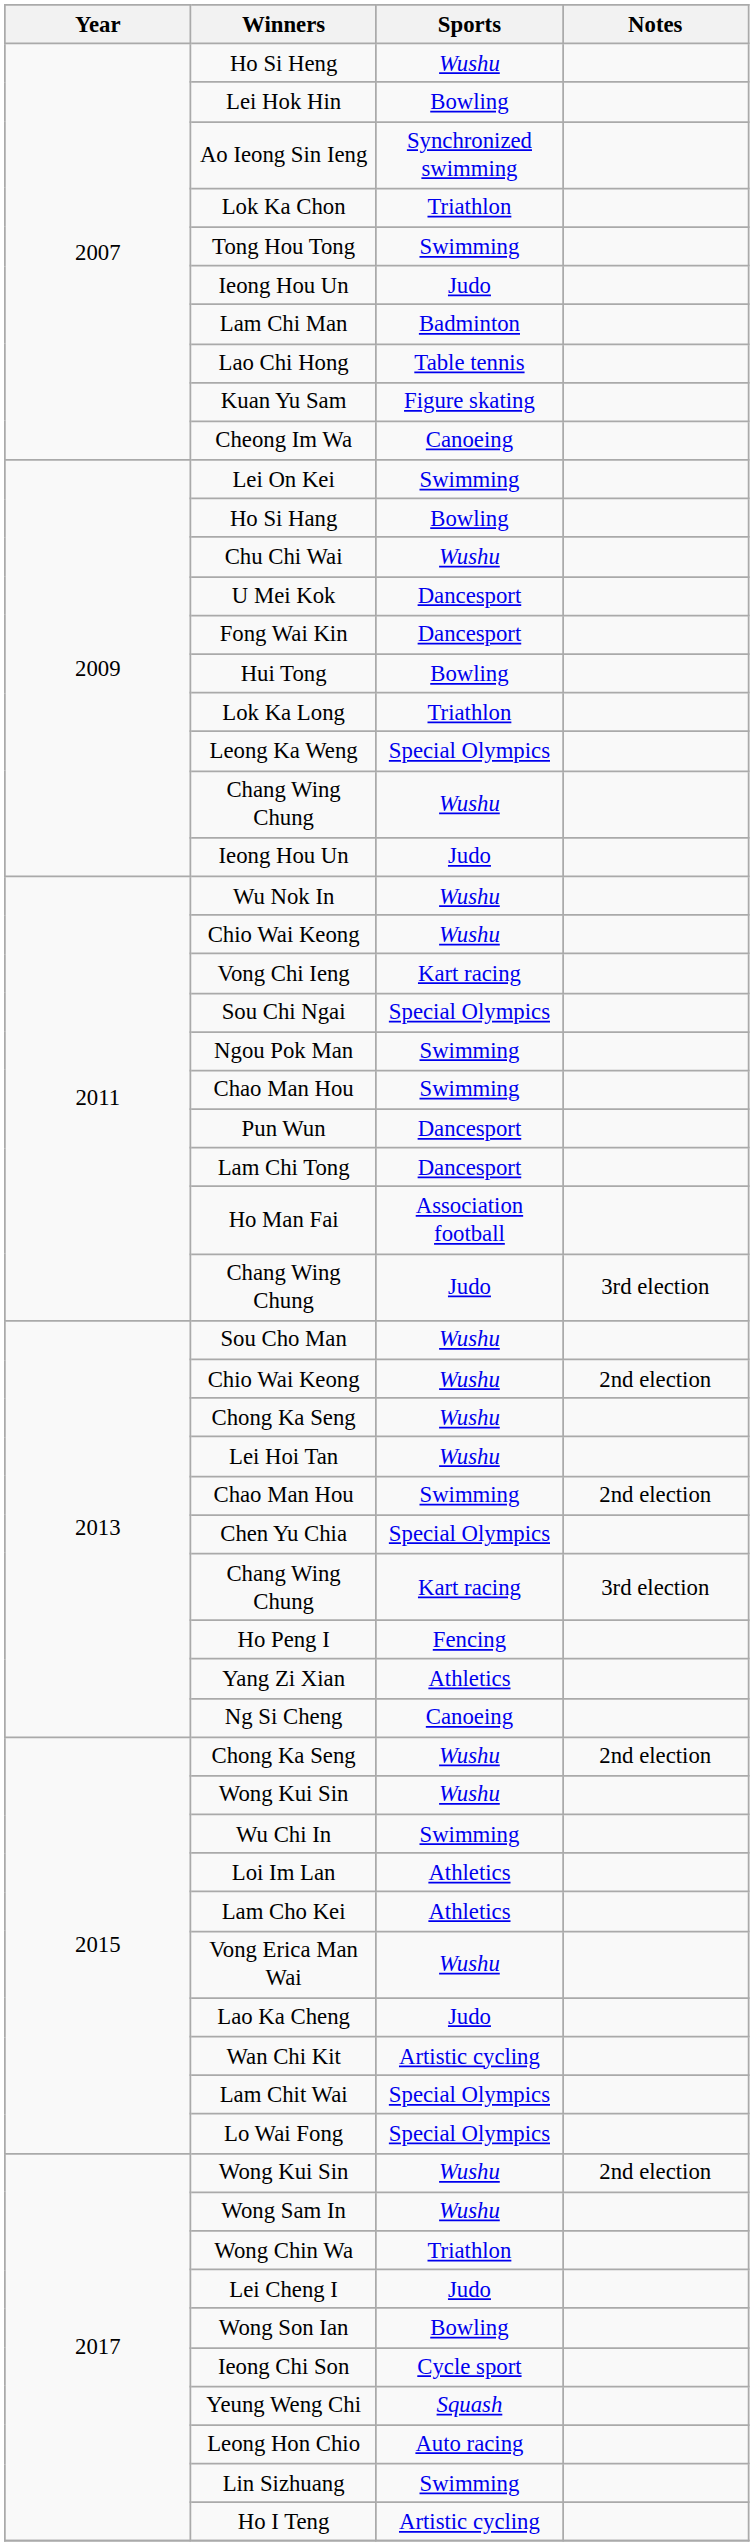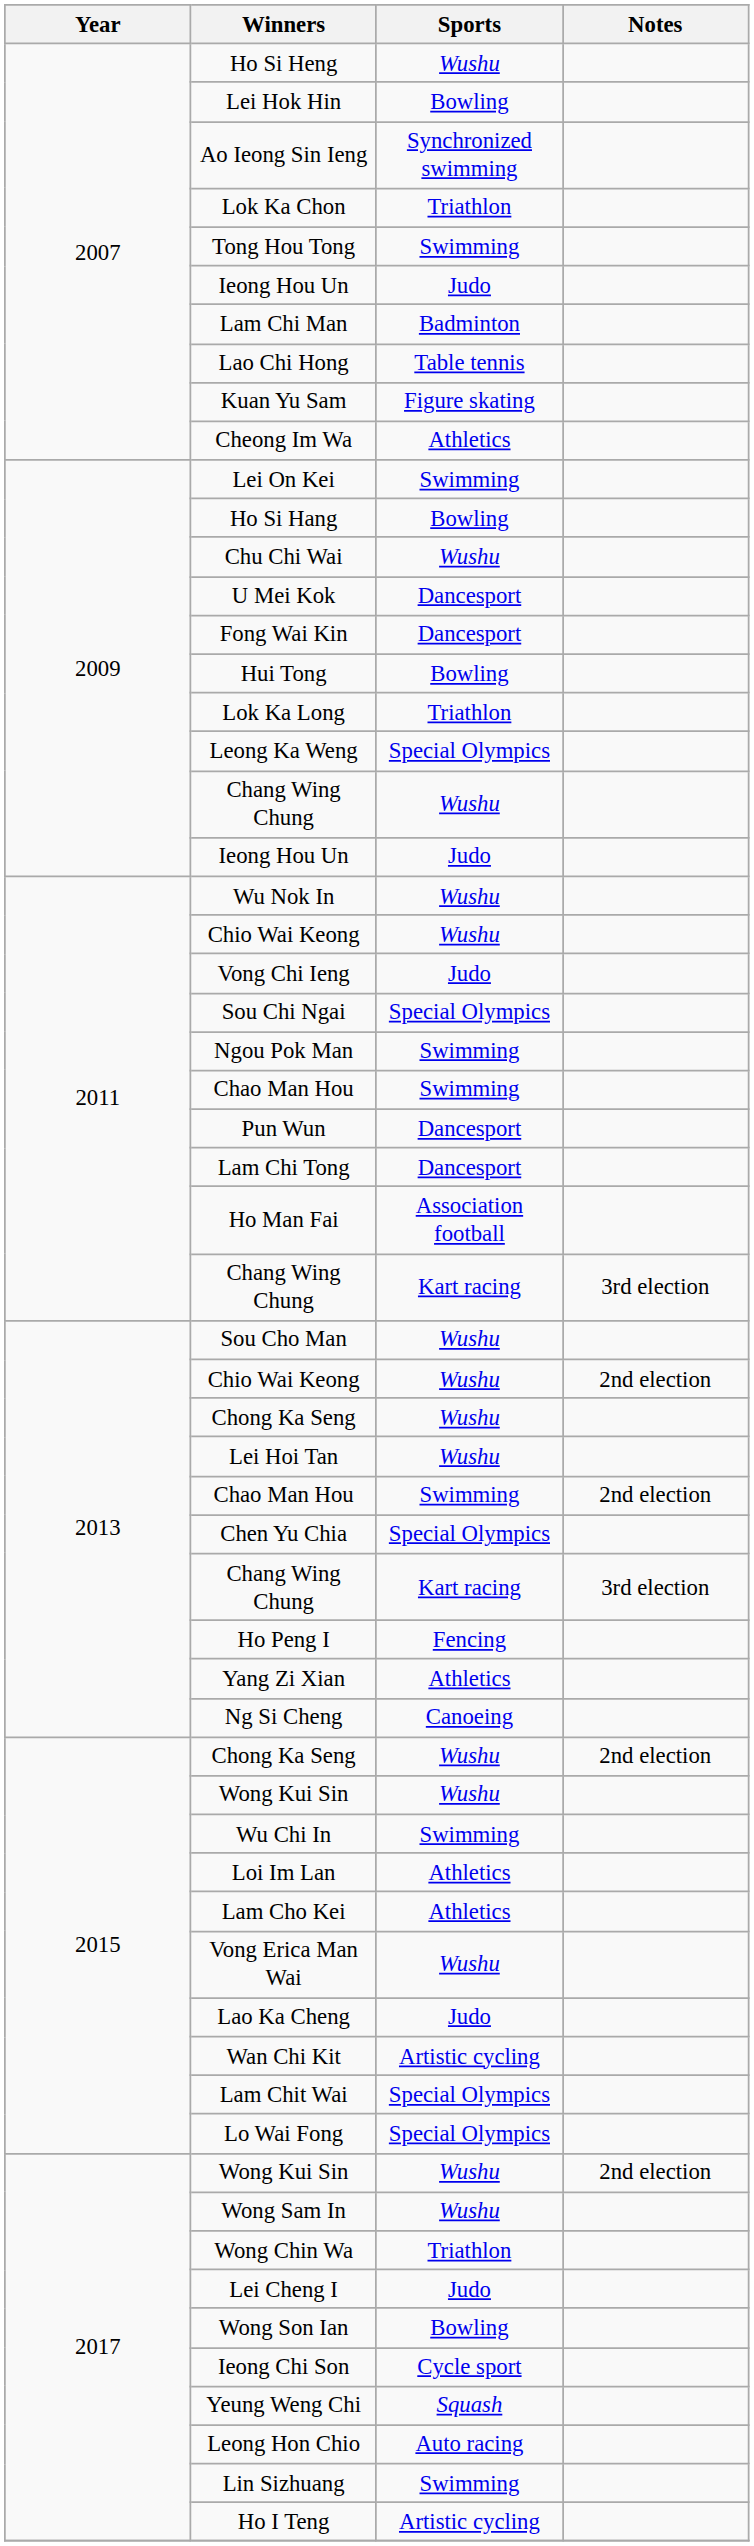 <table class="wikitable" style="text-align: center;font-size:small;">
 <tr>
 <th width="100">Year</th>
 <th width="100">Winners</th>
 <th width="100">Sports</th>
 <th width="100">Notes</th>
 </tr>
 <tr>
 <td rowspan="10">2007</td>
 <td>Ho Si Heng</td>
 <td><em><a href='#'>Wushu</a></em></td>
 <td></td>
 </tr>
 <tr>
 <td>Lei Hok Hin</td>
 <td><a href='#'>Bowling</a></td>
 <td></td>
 </tr>
 <tr>
 <td>Ao Ieong Sin Ieng</td>
 <td><a href='#'>Synchronized swimming</a></td>
 <td></td>
 </tr>
 <tr>
 <td>Lok Ka Chon</td>
 <td><a href='#'>Triathlon</a></td>
 <td></td>
 </tr>
 <tr>
 <td>Tong Hou Tong</td>
 <td><a href='#'>Swimming</a></td>
 <td></td>
 </tr>
 <tr>
 <td>Ieong Hou Un</td>
 <td><a href='#'>Judo</a></td>
 <td></td>
 </tr>
 <tr>
 <td>Lam Chi Man</td>
 <td><a href='#'>Badminton</a></td>
 <td></td>
 </tr>
 <tr>
 <td>Lao Chi Hong</td>
 <td><a href='#'>Table tennis</a></td>
 <td></td>
 </tr>
 <tr>
 <td>Kuan Yu Sam</td>
 <td><a href='#'>Figure skating</a></td>
 <td></td>
 </tr>
 <tr>
 <td>Cheong Im Wa</td>
-<td><a href='#'>Canoeing</a></td>
+<td><a href='#'>Athletics</a></td>
 <td></td>
 </tr>
 <tr>
 <td rowspan="10">2009</td>
 <td>Lei On Kei</td>
 <td><a href='#'>Swimming</a></td>
 <td></td>
 </tr>
 <tr>
 <td>Ho Si Hang</td>
 <td><a href='#'>Bowling</a></td>
 <td></td>
 </tr>
 <tr>
 <td>Chu Chi Wai</td>
 <td><em><a href='#'>Wushu</a></em></td>
 <td></td>
 </tr>
 <tr>
 <td>U Mei Kok</td>
 <td><a href='#'>Dancesport</a></td>
 <td></td>
 </tr>
 <tr>
 <td>Fong Wai Kin</td>
 <td><a href='#'>Dancesport</a></td>
 <td></td>
 </tr>
 <tr>
 <td>Hui Tong</td>
 <td><a href='#'>Bowling</a></td>
 <td></td>
 </tr>
 <tr>
 <td>Lok Ka Long</td>
 <td><a href='#'>Triathlon</a></td>
 <td></td>
 </tr>
 <tr>
 <td>Leong Ka Weng</td>
 <td><a href='#'>Special Olympics</a></td>
 <td></td>
 </tr>
 <tr>
 <td>Chang Wing Chung</td>
 <td><em><a href='#'>Wushu</a></em></td>
 <td></td>
 </tr>
 <tr>
 <td>Ieong Hou Un</td>
 <td><a href='#'>Judo</a></td>
 <td></td>
 </tr>
 <tr>
 <td rowspan="10">2011</td>
 <td>Wu Nok In</td>
 <td><em><a href='#'>Wushu</a></em></td>
 <td></td>
 </tr>
 <tr>
 <td>Chio Wai Keong</td>
 <td><em><a href='#'>Wushu</a></em></td>
 <td></td>
 </tr>
 <tr>
 <td>Vong Chi Ieng</td>
-<td><a href='#'>Kart racing</a></td>
+<td><a href='#'>Judo</a></td>
 <td></td>
 </tr>
 <tr>
 <td>Sou Chi Ngai</td>
 <td><a href='#'>Special Olympics</a></td>
 <td></td>
 </tr>
 <tr>
 <td>Ngou Pok Man</td>
 <td><a href='#'>Swimming</a></td>
 <td></td>
 </tr>
 <tr>
 <td>Chao Man Hou</td>
 <td><a href='#'>Swimming</a></td>
 <td></td>
 </tr>
 <tr>
 <td>Pun Wun</td>
 <td><a href='#'>Dancesport</a></td>
 <td></td>
 </tr>
 <tr>
 <td>Lam Chi Tong</td>
 <td><a href='#'>Dancesport</a></td>
 <td></td>
 </tr>
 <tr>
 <td>Ho Man Fai</td>
 <td><a href='#'>Association football</a></td>
 <td></td>
 </tr>
 <tr>
 <td>Chang Wing Chung</td>
-<td><a href='#'>Judo</a></td>
+<td><a href='#'>Kart racing</a></td>
 <td>3rd election</td>
 </tr>
 <tr>
 <td rowspan="10">2013</td>
 <td>Sou Cho Man</td>
 <td><em><a href='#'>Wushu</a></em></td>
 <td></td>
 </tr>
 <tr>
 <td>Chio Wai Keong</td>
 <td><em><a href='#'>Wushu</a></em></td>
 <td>2nd election</td>
 </tr>
 <tr>
 <td>Chong Ka Seng</td>
 <td><em><a href='#'>Wushu</a></em></td>
 <td></td>
 </tr>
 <tr>
 <td>Lei Hoi Tan</td>
 <td><em><a href='#'>Wushu</a></em></td>
 <td></td>
 </tr>
 <tr>
 <td>Chao Man Hou</td>
 <td><a href='#'>Swimming</a></td>
 <td>2nd election</td>
 </tr>
 <tr>
 <td>Chen Yu Chia</td>
 <td><a href='#'>Special Olympics</a></td>
 <td></td>
 </tr>
 <tr>
 <td>Chang Wing Chung</td>
 <td><a href='#'>Kart racing</a></td>
 <td>3rd election</td>
 </tr>
 <tr>
 <td>Ho Peng I</td>
 <td><a href='#'>Fencing</a></td>
 <td></td>
 </tr>
 <tr>
 <td>Yang Zi Xian</td>
 <td><a href='#'>Athletics</a></td>
 <td></td>
 </tr>
 <tr>
 <td>Ng Si Cheng</td>
 <td><a href='#'>Canoeing</a></td>
 <td></td>
 </tr>
 <tr>
 <td rowspan="10">2015</td>
 <td>Chong Ka Seng</td>
 <td><em><a href='#'>Wushu</a></em></td>
 <td>2nd election</td>
 </tr>
 <tr>
 <td>Wong Kui Sin</td>
 <td><em><a href='#'>Wushu</a></em></td>
 <td></td>
 </tr>
 <tr>
 <td>Wu Chi In</td>
 <td><a href='#'>Swimming</a></td>
 <td></td>
 </tr>
 <tr>
 <td>Loi Im Lan</td>
 <td><a href='#'>Athletics</a></td>
 <td></td>
 </tr>
 <tr>
 <td>Lam Cho Kei</td>
 <td><a href='#'>Athletics</a></td>
 <td></td>
 </tr>
 <tr>
 <td>Vong Erica Man Wai</td>
 <td><em><a href='#'>Wushu</a></em></td>
 <td></td>
 </tr>
 <tr>
 <td>Lao Ka Cheng</td>
 <td><a href='#'>Judo</a></td>
 <td></td>
 </tr>
 <tr>
 <td>Wan Chi Kit</td>
 <td><a href='#'>Artistic cycling</a></td>
 <td></td>
 </tr>
 <tr>
 <td>Lam Chit Wai</td>
 <td><a href='#'>Special Olympics</a></td>
 <td></td>
 </tr>
 <tr>
 <td>Lo Wai Fong</td>
 <td><a href='#'>Special Olympics</a></td>
 <td></td>
 </tr>
 <tr>
 <td rowspan="10">2017</td>
 <td>Wong Kui Sin</td>
 <td><em><a href='#'>Wushu</a></em></td>
 <td>2nd election</td>
 </tr>
 <tr>
 <td>Wong Sam In</td>
 <td><em><a href='#'>Wushu</a></em></td>
 <td></td>
 </tr>
 <tr>
 <td>Wong Chin Wa</td>
 <td><a href='#'>Triathlon</a></td>
 <td></td>
 </tr>
 <tr>
 <td>Lei Cheng I</td>
 <td><a href='#'>Judo</a></td>
 <td></td>
 </tr>
 <tr>
 <td>Wong Son Ian</td>
 <td><a href='#'>Bowling</a></td>
 <td></td>
 </tr>
 <tr>
 <td>Ieong Chi Son</td>
 <td><a href='#'>Cycle sport</a></td>
 <td></td>
 </tr>
 <tr>
 <td>Yeung Weng Chi</td>
 <td><em><a href='#'>Squash</a></em></td>
 <td></td>
 </tr>
 <tr>
 <td>Leong Hon Chio</td>
 <td><a href='#'>Auto racing</a></td>
 <td></td>
 </tr>
 <tr>
 <td>Lin Sizhuang</td>
 <td><a href='#'>Swimming</a></td>
 <td></td>
 </tr>
 <tr>
 <td>Ho I Teng</td>
 <td><a href='#'>Artistic cycling</a></td>
 <td></td>
 </tr>
 <tr>
 </tr>
 </table>
